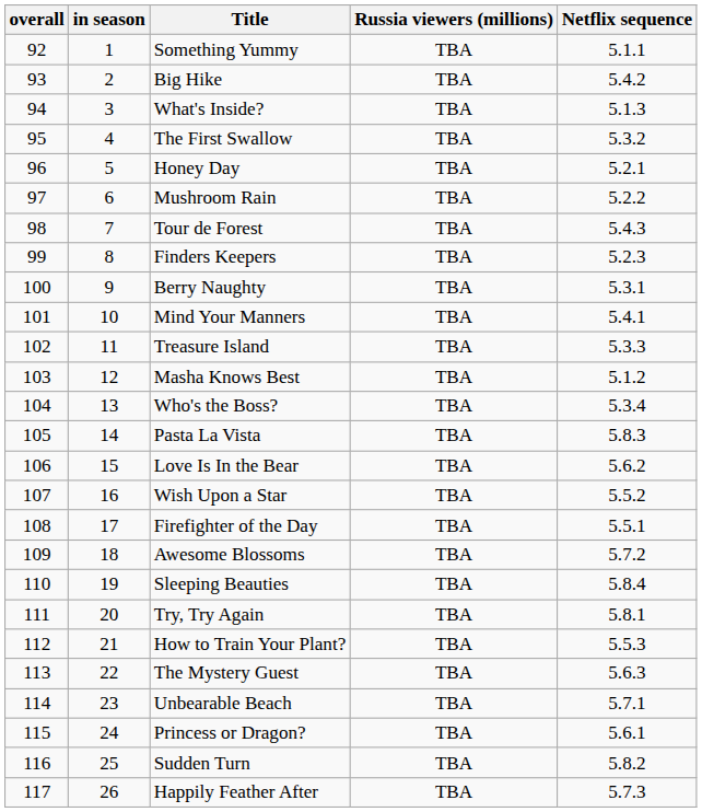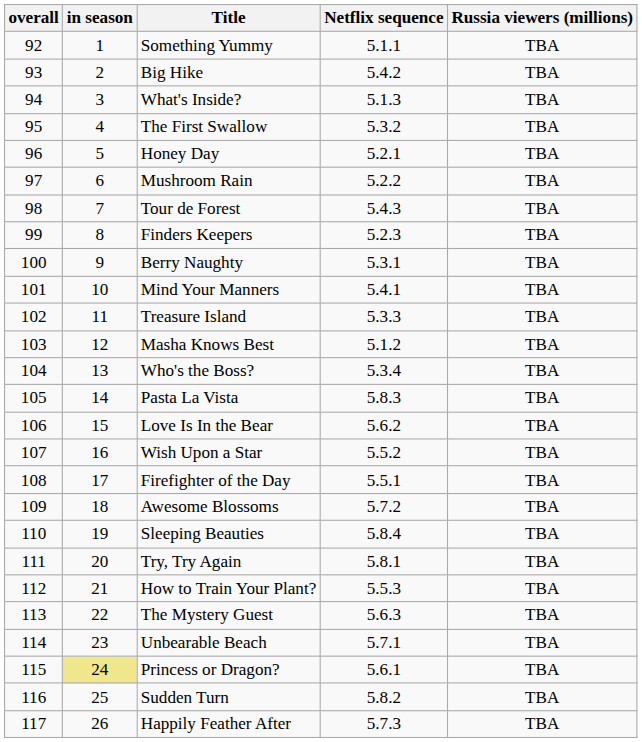 <table class="wikitable sortable mw-collapsible" style="text-align: center">
 <tr>
 <th> overall</th>
 <th> in season</th>
 <th>Title</th>
+<th>Netflix sequence</th>
 <th>Russia viewers (millions)</th>
-<th>Netflix sequence</th>
 </tr>
 <tr>
 <td>92</td>
 <td>1</td>
 <td align="left">Something Yummy</td>
+<td>5.1.1</td>
 <td>TBA</td>
-<td>5.1.1</td>
 </tr>
 <tr>
 <td>93</td>
 <td>2</td>
 <td align="left">Big Hike</td>
+<td>5.4.2</td>
 <td>TBA</td>
-<td>5.4.2</td>
 </tr>
 <tr>
 <td>94</td>
 <td>3</td>
 <td align="left">What's Inside?</td>
+<td>5.1.3</td>
 <td>TBA</td>
-<td>5.1.3</td>
 </tr>
 <tr>
 <td>95</td>
 <td>4</td>
 <td align="left">The First Swallow</td>
+<td>5.3.2</td>
 <td>TBA</td>
-<td>5.3.2</td>
 </tr>
 <tr>
 <td>96</td>
 <td>5</td>
 <td align="left">Honey Day</td>
+<td>5.2.1</td>
 <td>TBA</td>
-<td>5.2.1</td>
 </tr>
 <tr>
 <td>97</td>
 <td>6</td>
 <td align="left">Mushroom Rain</td>
+<td>5.2.2</td>
 <td>TBA</td>
-<td>5.2.2</td>
 </tr>
 <tr>
 <td>98</td>
 <td>7</td>
 <td align="left">Tour de Forest</td>
+<td>5.4.3</td>
 <td>TBA</td>
-<td>5.4.3</td>
 </tr>
 <tr>
 <td>99</td>
 <td>8</td>
 <td align="left">Finders Keepers</td>
+<td>5.2.3</td>
 <td>TBA</td>
-<td>5.2.3</td>
 </tr>
 <tr>
 <td>100</td>
 <td>9</td>
 <td align="left">Berry Naughty</td>
+<td>5.3.1</td>
 <td>TBA</td>
-<td>5.3.1</td>
 </tr>
 <tr>
 <td>101</td>
 <td>10</td>
 <td align="left">Mind Your Manners</td>
+<td>5.4.1</td>
 <td>TBA</td>
-<td>5.4.1</td>
 </tr>
 <tr>
 <td>102</td>
 <td>11</td>
 <td align="left">Treasure Island</td>
+<td>5.3.3</td>
 <td>TBA</td>
-<td>5.3.3</td>
 </tr>
 <tr>
 <td>103</td>
 <td>12</td>
 <td align="left">Masha Knows Best</td>
+<td>5.1.2</td>
 <td>TBA</td>
-<td>5.1.2</td>
 </tr>
 <tr>
 <td>104</td>
 <td>13</td>
 <td align="left">Who's the Boss?</td>
+<td>5.3.4</td>
 <td>TBA</td>
-<td>5.3.4</td>
 </tr>
 <tr>
 <td>105</td>
 <td>14</td>
 <td align="left">Pasta La Vista</td>
+<td>5.8.3</td>
 <td>TBA</td>
-<td>5.8.3</td>
 </tr>
 <tr>
 <td>106</td>
 <td>15</td>
 <td align="left">Love Is In the Bear</td>
+<td>5.6.2</td>
 <td>TBA</td>
-<td>5.6.2</td>
 </tr>
 <tr>
 <td>107</td>
 <td>16</td>
 <td align="left">Wish Upon a Star</td>
+<td>5.5.2</td>
 <td>TBA</td>
-<td>5.5.2</td>
 </tr>
 <tr>
 <td>108</td>
 <td>17</td>
 <td align="left">Firefighter of the Day</td>
+<td>5.5.1</td>
 <td>TBA</td>
-<td>5.5.1</td>
 </tr>
 <tr>
 <td>109</td>
 <td>18</td>
 <td align="left">Awesome Blossoms</td>
+<td>5.7.2</td>
 <td>TBA</td>
-<td>5.7.2</td>
 </tr>
 <tr>
 <td>110</td>
 <td>19</td>
 <td align="left">Sleeping Beauties</td>
+<td>5.8.4</td>
 <td>TBA</td>
-<td>5.8.4</td>
 </tr>
 <tr>
 <td>111</td>
 <td>20</td>
 <td align="left">Try, Try Again</td>
+<td>5.8.1</td>
 <td>TBA</td>
-<td>5.8.1</td>
 </tr>
 <tr>
 <td>112</td>
 <td>21</td>
 <td align="left">How to Train Your Plant?</td>
+<td>5.5.3</td>
 <td>TBA</td>
-<td>5.5.3</td>
 </tr>
 <tr>
 <td>113</td>
 <td>22</td>
 <td align="left">The Mystery Guest</td>
+<td>5.6.3</td>
 <td>TBA</td>
-<td>5.6.3</td>
 </tr>
 <tr>
 <td>114</td>
 <td>23</td>
 <td align="left">Unbearable Beach</td>
+<td>5.7.1</td>
 <td>TBA</td>
-<td>5.7.1</td>
 </tr>
 <tr>
 <td>115</td>
-<td>24</td>
+<td style="background: khaki;">24</td>
 <td align="left">Princess or Dragon?</td>
+<td>5.6.1</td>
 <td>TBA</td>
-<td>5.6.1</td>
 </tr>
 <tr>
 <td>116</td>
 <td>25</td>
 <td align="left">Sudden Turn</td>
+<td>5.8.2</td>
 <td>TBA</td>
-<td>5.8.2</td>
 </tr>
 <tr>
 <td>117</td>
 <td>26</td>
 <td align="left">Happily Feather After</td>
+<td>5.7.3</td>
 <td>TBA</td>
-<td>5.7.3</td>
 </tr>
 </table>
